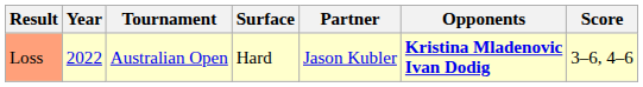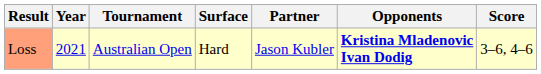 <table class="sortable wikitable nowrap">
 <tr>
 <th>Result</th>
 <th>Year</th>
 <th>Tournament</th>
 <th>Surface</th>
 <th>Partner</th>
 <th>Opponents</th>
 <th class="unsortable">Score</th>
 </tr>
 <tr style="background:#ffc;">
 <td style="background:#ffa07a;">Loss</td>
-<td><a href='#'>2022</a></td>
+<td><a href='#'>2021</a></td>
 <td><a href='#'>Australian Open</a></td>
 <td>Hard</td>
 <td> <a href='#'>Jason Kubler</a></td>
 <td><strong> <a href='#'>Kristina Mladenovic</a> <br>  <a href='#'>Ivan Dodig</a></strong></td>
 <td>3–6, 4–6</td>
 </tr>
 </table>
